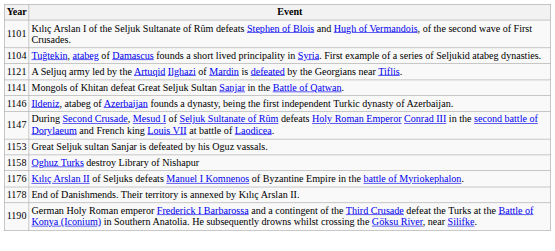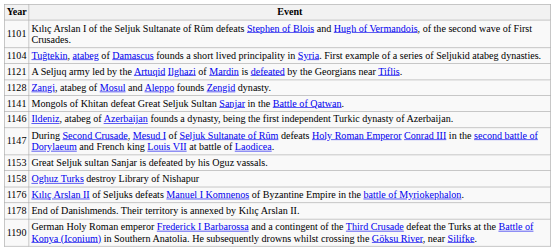 <table class="sortable wikitable">
 <tr>
 <th>Year</th>
 <th>Event</th>
 </tr>
 <tr>
 <td>1101</td>
 <td>Kılıç Arslan I of the Seljuk Sultanate of Rûm defeats  <a href='#'>Stephen of Blois</a> and <a href='#'>Hugh of Vermandois</a>, of the second wave of First Crusades.</td>
 </tr>
 <tr>
 <td>1104</td>
 <td><a href='#'>Tuğtekin</a>, <a href='#'>atabeg</a> of <a href='#'>Damascus</a> founds a short lived principality in <a href='#'>Syria</a>. First example of a series of Seljukid atabeg dynasties.</td>
 </tr>
 <tr>
 <td>1121</td>
 <td>A Seljuq army led by the <a href='#'>Artuqid</a> <a href='#'>Ilghazi</a> of <a href='#'>Mardin</a> is <a href='#'>defeated</a> by the Georgians near <a href='#'>Tiflis</a>.</td>
+</tr>
+<tr>
+<td>1128</td>
+<td><a href='#'>Zangi</a>, atabeg of <a href='#'>Mosul</a> and <a href='#'>Aleppo</a> founds <a href='#'>Zengid</a> dynasty.</td>
 </tr>
 <tr>
 <td>1141</td>
 <td>Mongols of Khitan defeat Great Seljuk Sultan <a href='#'>Sanjar</a> in the <a href='#'>Battle of Qatwan</a>.</td>
 </tr>
 <tr>
 <td>1146</td>
 <td><a href='#'>Ildeniz</a>, atabeg of <a href='#'>Azerbaijan</a> founds a dynasty, being the first independent Turkic dynasty of Azerbaijan.</td>
 </tr>
 <tr>
 <td>1147</td>
 <td>During <a href='#'>Second Crusade</a>, <a href='#'>Mesud I</a> of <a href='#'>Seljuk Sultanate of Rûm</a> defeats <a href='#'>Holy Roman Emperor</a> <a href='#'>Conrad III</a> in the <a href='#'>second battle of Dorylaeum</a> and French king <a href='#'>Louis VII</a> at battle of <a href='#'>Laodicea</a>.</td>
 </tr>
 <tr>
 <td>1153</td>
 <td>Great Seljuk sultan Sanjar is defeated by his Oguz vassals.</td>
 </tr>
 <tr>
 <td>1158</td>
 <td><a href='#'>Oghuz Turks</a> destroy Library of Nishapur</td>
 </tr>
 <tr>
 <td>1176</td>
 <td><a href='#'>Kılıç Arslan II</a> of Seljuks defeats <a href='#'>Manuel I Komnenos</a> of Byzantine Empire in the <a href='#'>battle of Myriokephalon</a>.</td>
 </tr>
 <tr>
 <td>1178</td>
 <td>End of Danishmends. Their territory is annexed by Kılıç Arslan II.</td>
 </tr>
 <tr>
 <td>1190</td>
 <td>German Holy Roman emperor <a href='#'>Frederick I Barbarossa</a> and a contingent of the <a href='#'>Third Crusade</a> defeat the Turks at the <a href='#'>Battle of Konya (Iconium)</a> in Southern Anatolia. He subsequently drowns whilst crossing the <a href='#'>Göksu River</a>, near <a href='#'>Silifke</a>.</td>
 </tr>
 </table>
